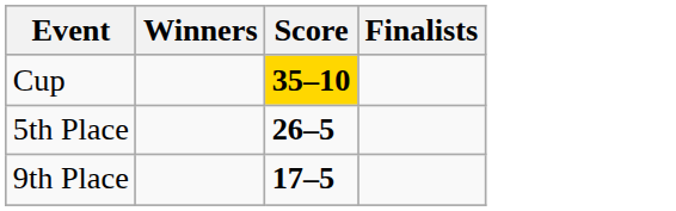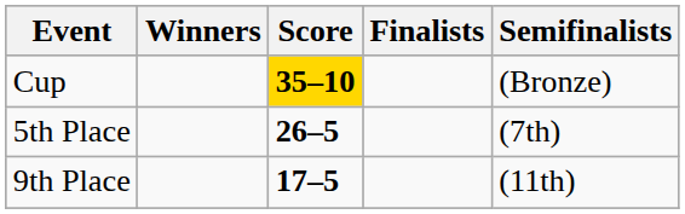 <table class="wikitable">
 <tr>
 <th>Event</th>
 <th>Winners</th>
 <th>Score</th>
 <th>Finalists</th>
+<th>Semifinalists</th>
 </tr>
 <tr>
 <td>Cup</td>
 <td><strong></strong></td>
 <td style="background: gold;"><strong>35–10</strong></td>
 <td></td>
+<td> (Bronze)<br></td>
 </tr>
 <tr>
 <td>5th Place</td>
 <td><strong></strong></td>
 <td><strong>26–5</strong></td>
 <td></td>
+<td> (7th)<br></td>
 </tr>
 <tr>
 <td>9th Place</td>
 <td><strong></strong></td>
 <td><strong>17–5</strong></td>
 <td></td>
+<td> (11th)<br></td>
 </tr>
 </table>
